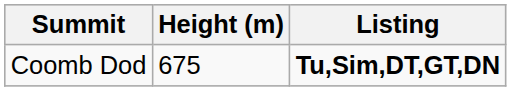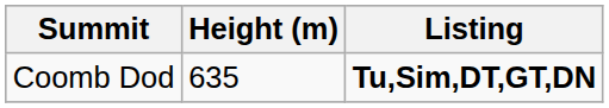 <table class="wikitable sortable">
 <tr>
 <th>Summit</th>
 <th>Height (m)</th>
 <th>Listing</th>
 </tr>
 <tr>
 <td>Coomb Dod</td>
-<td>675</td>
+<td>635</td>
 <td><strong>Tu,Sim,DT,GT,DN</strong></td>
 </tr>
 </table>
